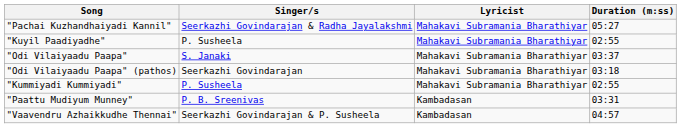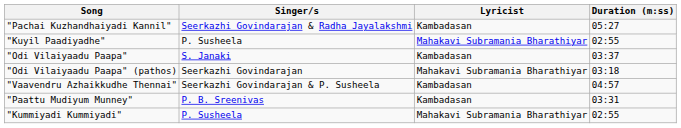 <table class="wikitable" style="font-size:95%;">
 <tr>
 <th>Song</th>
 <th>Singer/s</th>
 <th>Lyricist</th>
 <th>Duration (m:ss)</th>
 </tr>
 <tr>
 <td>"Pachai Kuzhandhaiyadi Kannil"</td>
 <td><a href='#'>Seerkazhi Govindarajan</a> & <a href='#'>Radha Jayalakshmi</a></td>
-<td><a href='#'>Mahakavi Subramania Bharathiyar</a></td>
+<td>Kambadasan</td>
 <td>05:27</td>
 </tr>
 <tr>
 <td>"Kuyil Paadiyadhe"</td>
 <td>P. Susheela</td>
 <td><a href='#'>Mahakavi Subramania Bharathiyar</a></td>
 <td>02:55</td>
 </tr>
 <tr>
 <td>"Odi Vilaiyaadu Paapa"</td>
 <td><a href='#'>S. Janaki</a></td>
-<td>Mahakavi Subramania Bharathiyar</td>
+<td>Kambadasan</td>
 <td>03:37</td>
 </tr>
 <tr>
 <td>"Odi Vilaiyaadu Paapa" (pathos)</td>
 <td>Seerkazhi Govindarajan</td>
 <td>Mahakavi Subramania Bharathiyar</td>
 <td>03:18</td>
 </tr>
 <tr>
-<td>"Kummiyadi Kummiyadi"</td>
-<td><a href='#'>P. Susheela</a></td>
-<td>Mahakavi Subramania Bharathiyar</td>
-<td>02:55</td>
+<td>"Vaavendru Azhaikkudhe Thennai"</td>
+<td>Seerkazhi Govindarajan & P. Susheela</td>
+<td>Kambadasan</td>
+<td>04:57</td>
 </tr>
 <tr>
 <td>"Paattu Mudiyum Munney"</td>
 <td><a href='#'>P. B. Sreenivas</a></td>
 <td>Kambadasan</td>
 <td>03:31</td>
 </tr>
 <tr>
-<td>"Vaavendru Azhaikkudhe Thennai"</td>
-<td>Seerkazhi Govindarajan & P. Susheela</td>
-<td>Kambadasan</td>
-<td>04:57</td>
+<td>"Kummiyadi Kummiyadi"</td>
+<td><a href='#'>P. Susheela</a></td>
+<td>Mahakavi Subramania Bharathiyar</td>
+<td>02:55</td>
 </tr>
 </table>
